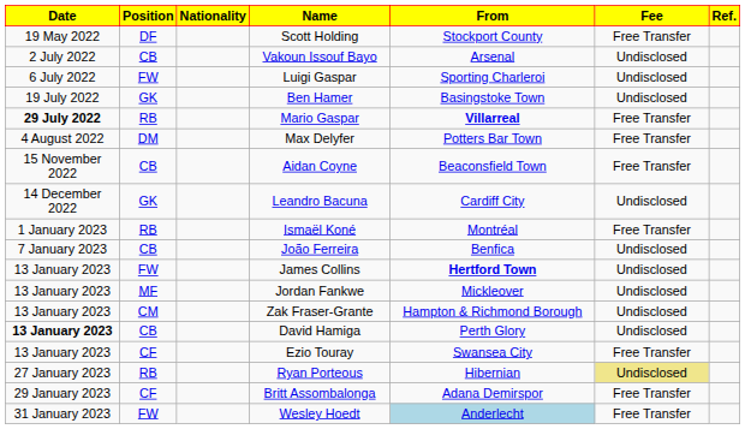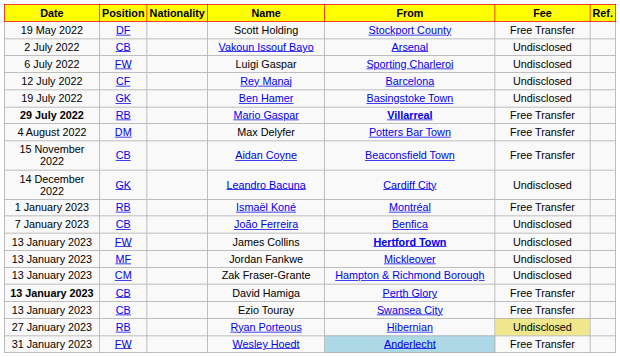 <table class="wikitable" style="text-align:center; font-size:90%; ">
 <tr>
 <th style="background:#FFFF00; color:black; border:1px solid red; width:120px;">Date</th>
 <th style="background:#FFFF00; color:black; border:1px solid red; width:50px;">Position</th>
 <th style="background:#FFFF00; color:black; border:1px solid red; width:50px;">Nationality</th>
 <th style="background:#FFFF00; color:black; border:1px solid red; width:150px;">Name</th>
 <th style="background:#FFFF00; color:black; border:1px solid red; width:220px;">From</th>
 <th style="background:#FFFF00; color:black; border:1px solid red; width:120px;">Fee</th>
 <th style="background:#FFFF00; color:black; border:1px solid red; width:25px;">Ref.</th>
 </tr>
 <tr>
 <td>19 May 2022</td>
 <td><a href='#'>DF</a></td>
 <td></td>
 <td>Scott Holding</td>
 <td> <a href='#'>Stockport County</a></td>
 <td>Free Transfer</td>
 <td></td>
 </tr>
 <tr>
 <td>2 July 2022</td>
 <td><a href='#'>CB</a></td>
 <td></td>
 <td><a href='#'>Vakoun Issouf Bayo</a></td>
 <td> <a href='#'>Arsenal</a></td>
 <td>Undisclosed</td>
 <td></td>
 </tr>
 <tr>
 <td>6 July 2022</td>
 <td><a href='#'>FW</a></td>
 <td></td>
 <td>Luigi Gaspar</td>
 <td> <a href='#'>Sporting Charleroi</a></td>
+<td>Undisclosed</td>
+<td></td>
+</tr>
+<tr>
+<td>12 July 2022</td>
+<td><a href='#'>CF</a></td>
+<td></td>
+<td><a href='#'>Rey Manaj</a></td>
+<td> <a href='#'>Barcelona</a></td>
 <td>Undisclosed</td>
 <td></td>
 </tr>
 <tr>
 <td>19 July 2022</td>
 <td><a href='#'>GK</a></td>
 <td></td>
 <td><a href='#'>Ben Hamer</a></td>
 <td> <a href='#'>Basingstoke Town</a></td>
 <td>Undisclosed</td>
 <td></td>
 </tr>
 <tr>
 <td><strong>29 July 2022</strong></td>
 <td><a href='#'>RB</a></td>
 <td></td>
 <td><a href='#'>Mario Gaspar</a></td>
 <td><strong> <a href='#'>Villarreal</a></strong></td>
 <td>Free Transfer</td>
 <td></td>
 </tr>
 <tr>
 <td>4 August 2022</td>
 <td><a href='#'>DM</a></td>
 <td></td>
 <td>Max Delyfer</td>
 <td> <a href='#'>Potters Bar Town</a></td>
 <td>Free Transfer</td>
 <td></td>
 </tr>
 <tr>
 <td>15 November 2022</td>
 <td><a href='#'>CB</a></td>
 <td></td>
 <td><a href='#'>Aidan Coyne</a></td>
 <td> <a href='#'>Beaconsfield Town</a></td>
 <td>Free Transfer</td>
 <td></td>
 </tr>
 <tr>
 <td>14 December 2022</td>
 <td><a href='#'>GK</a></td>
 <td></td>
 <td><a href='#'>Leandro Bacuna</a></td>
 <td> <a href='#'>Cardiff City</a></td>
 <td>Undisclosed</td>
 <td></td>
 </tr>
 <tr>
 <td>1 January 2023</td>
 <td><a href='#'>RB</a></td>
 <td></td>
 <td><a href='#'>Ismaël Koné</a></td>
 <td> <a href='#'>Montréal</a></td>
 <td>Free Transfer</td>
 <td></td>
 </tr>
 <tr>
 <td>7 January 2023</td>
 <td><a href='#'>CB</a></td>
 <td></td>
 <td><a href='#'>João Ferreira</a></td>
 <td> <a href='#'>Benfica</a></td>
 <td>Undisclosed</td>
 <td></td>
 </tr>
 <tr>
 <td>13 January 2023</td>
 <td><a href='#'>FW</a></td>
 <td></td>
 <td>James Collins</td>
 <td><strong> <a href='#'>Hertford Town</a></strong></td>
 <td>Undisclosed</td>
 <td></td>
 </tr>
 <tr>
 <td>13 January 2023</td>
 <td><a href='#'>MF</a></td>
 <td></td>
 <td>Jordan Fankwe</td>
 <td> <a href='#'>Mickleover</a></td>
 <td>Undisclosed</td>
 <td></td>
 </tr>
 <tr>
 <td>13 January 2023</td>
 <td><a href='#'>CM</a></td>
 <td></td>
 <td>Zak Fraser-Grante</td>
 <td> <a href='#'>Hampton & Richmond Borough</a></td>
 <td>Undisclosed</td>
 <td></td>
 </tr>
 <tr>
 <td><strong>13 January 2023</strong></td>
 <td><a href='#'>CB</a></td>
 <td></td>
 <td>David Hamiga</td>
 <td> <a href='#'>Perth Glory</a></td>
-<td>Undisclosed</td>
+<td>Free Transfer</td>
 <td></td>
 </tr>
 <tr>
 <td>13 January 2023</td>
-<td><a href='#'>CF</a></td>
+<td><a href='#'>CB</a></td>
 <td></td>
 <td>Ezio Touray</td>
 <td> <a href='#'>Swansea City</a></td>
 <td>Free Transfer</td>
 <td></td>
 </tr>
 <tr>
 <td>27 January 2023</td>
 <td><a href='#'>RB</a></td>
 <td></td>
 <td><a href='#'>Ryan Porteous</a></td>
 <td> <a href='#'>Hibernian</a></td>
 <td style="background: khaki;">Undisclosed</td>
 <td></td>
 </tr>
 <tr>
-<td>29 January 2023</td>
-<td><a href='#'>CF</a></td>
-<td></td>
-<td><a href='#'>Britt Assombalonga</a></td>
-<td> <a href='#'>Adana Demirspor</a></td>
-<td>Free Transfer</td>
-<td></td>
-</tr>
-<tr>
 <td>31 January 2023</td>
 <td><a href='#'>FW</a></td>
 <td></td>
 <td><a href='#'>Wesley Hoedt</a></td>
 <td style="background: lightblue;"> <a href='#'>Anderlecht</a></td>
 <td>Free Transfer</td>
 <td></td>
 </tr>
 </table>
